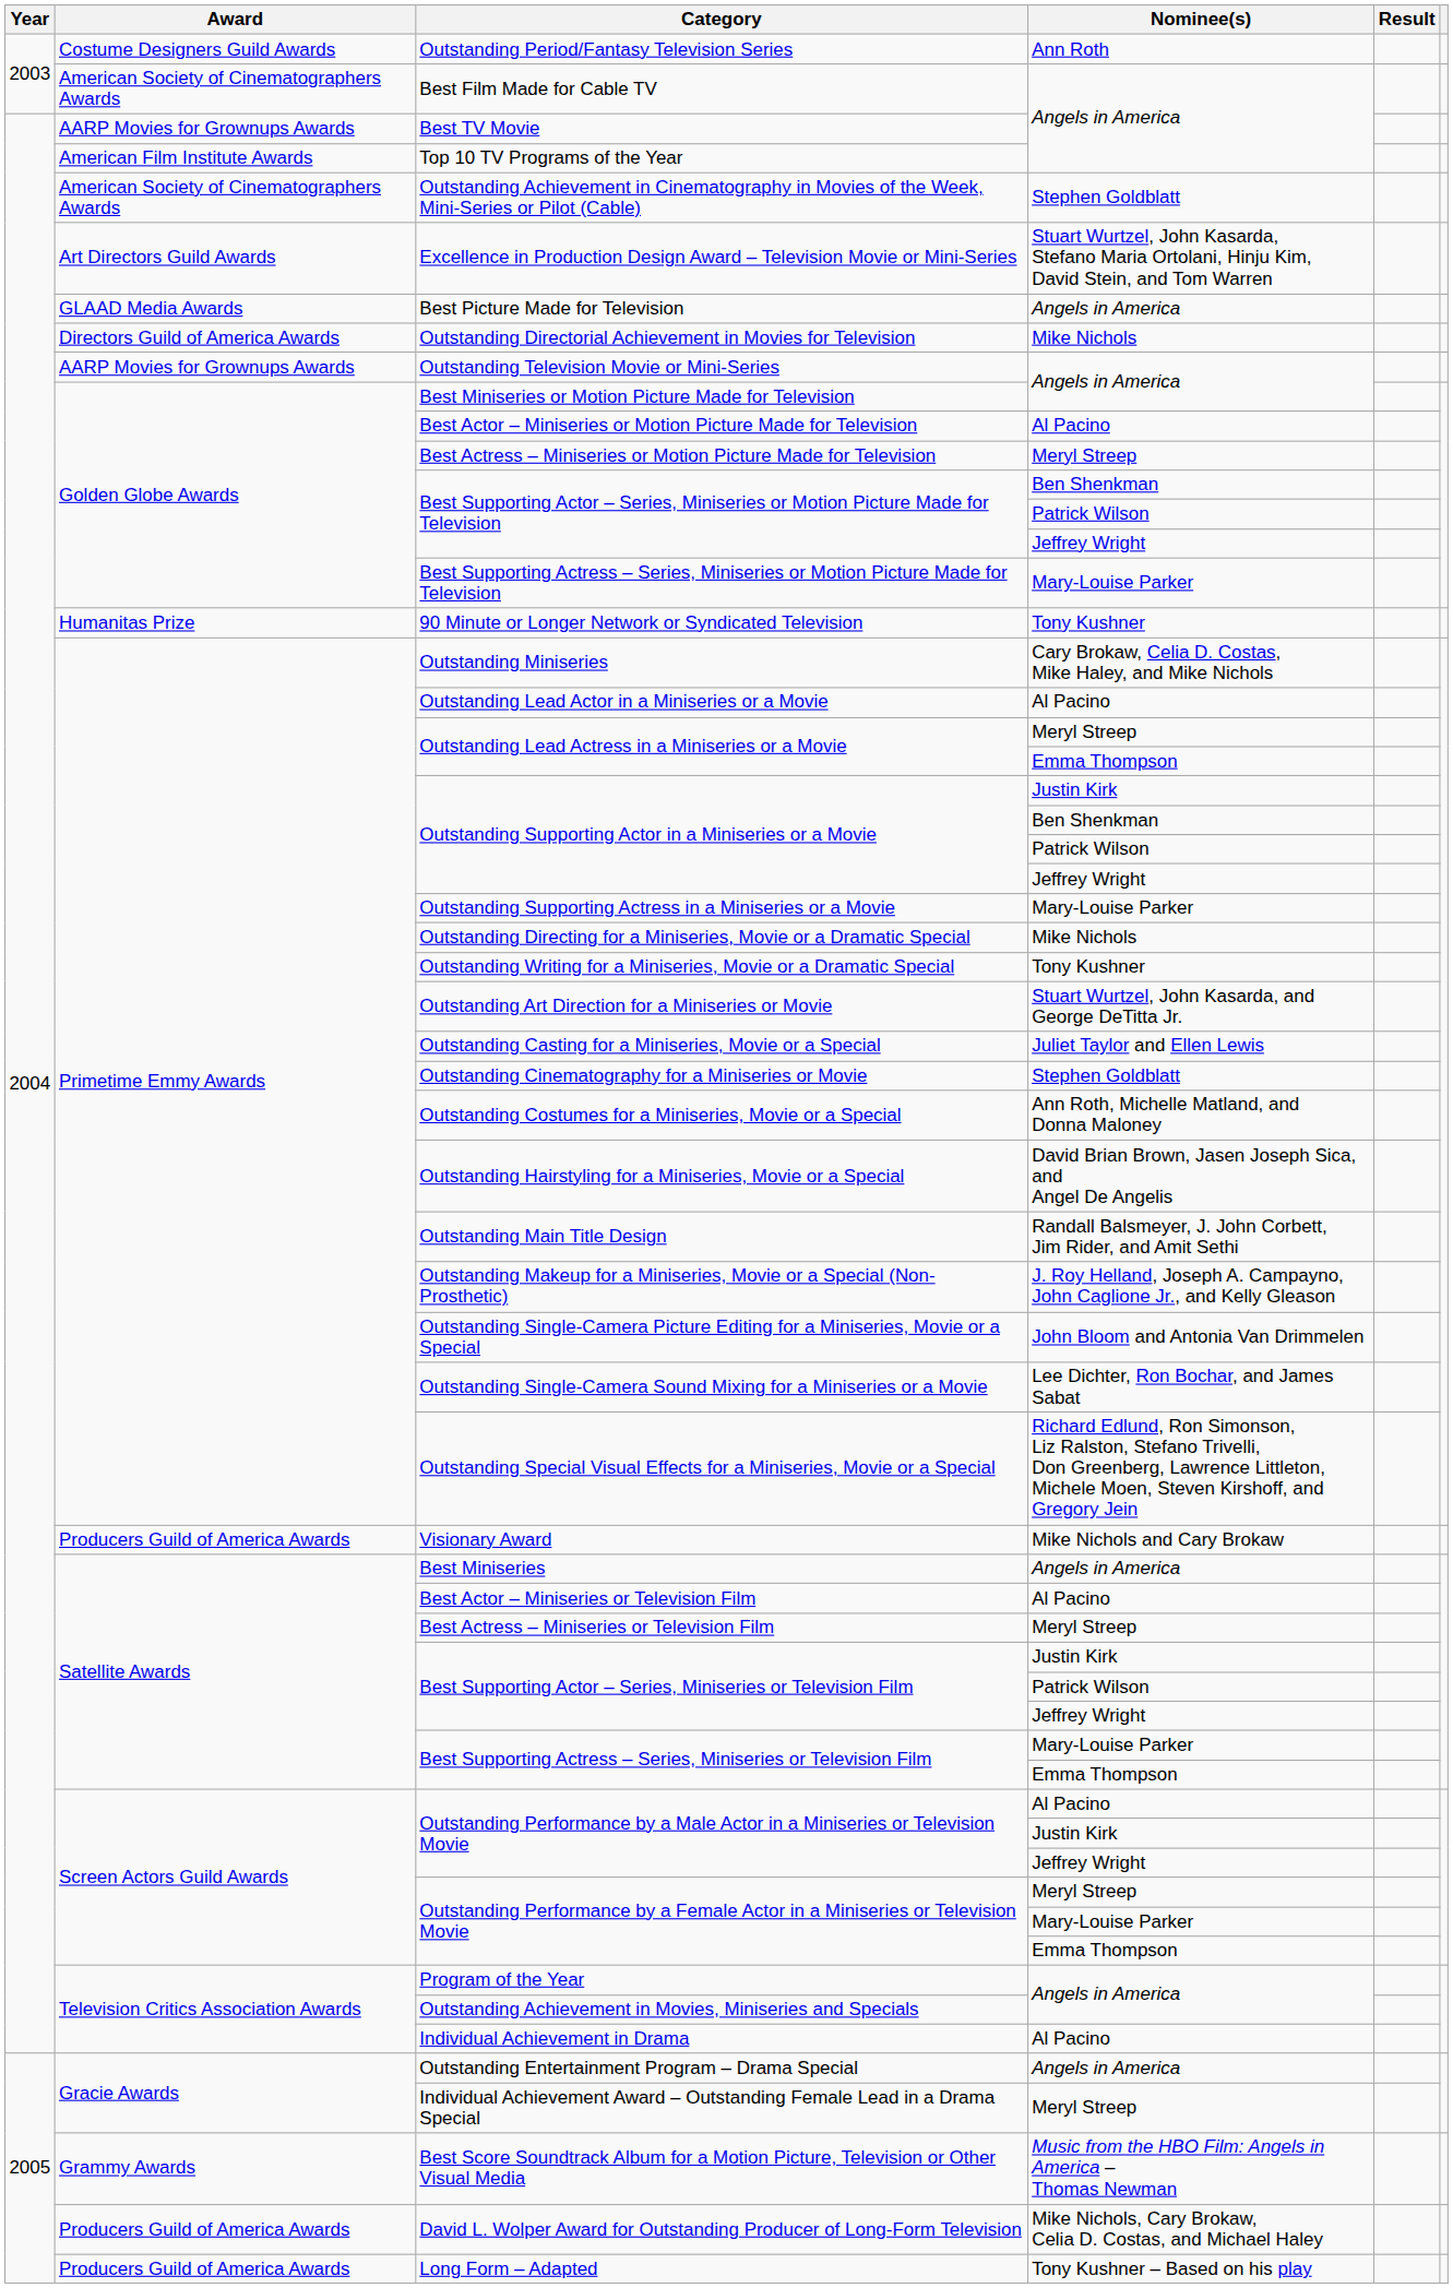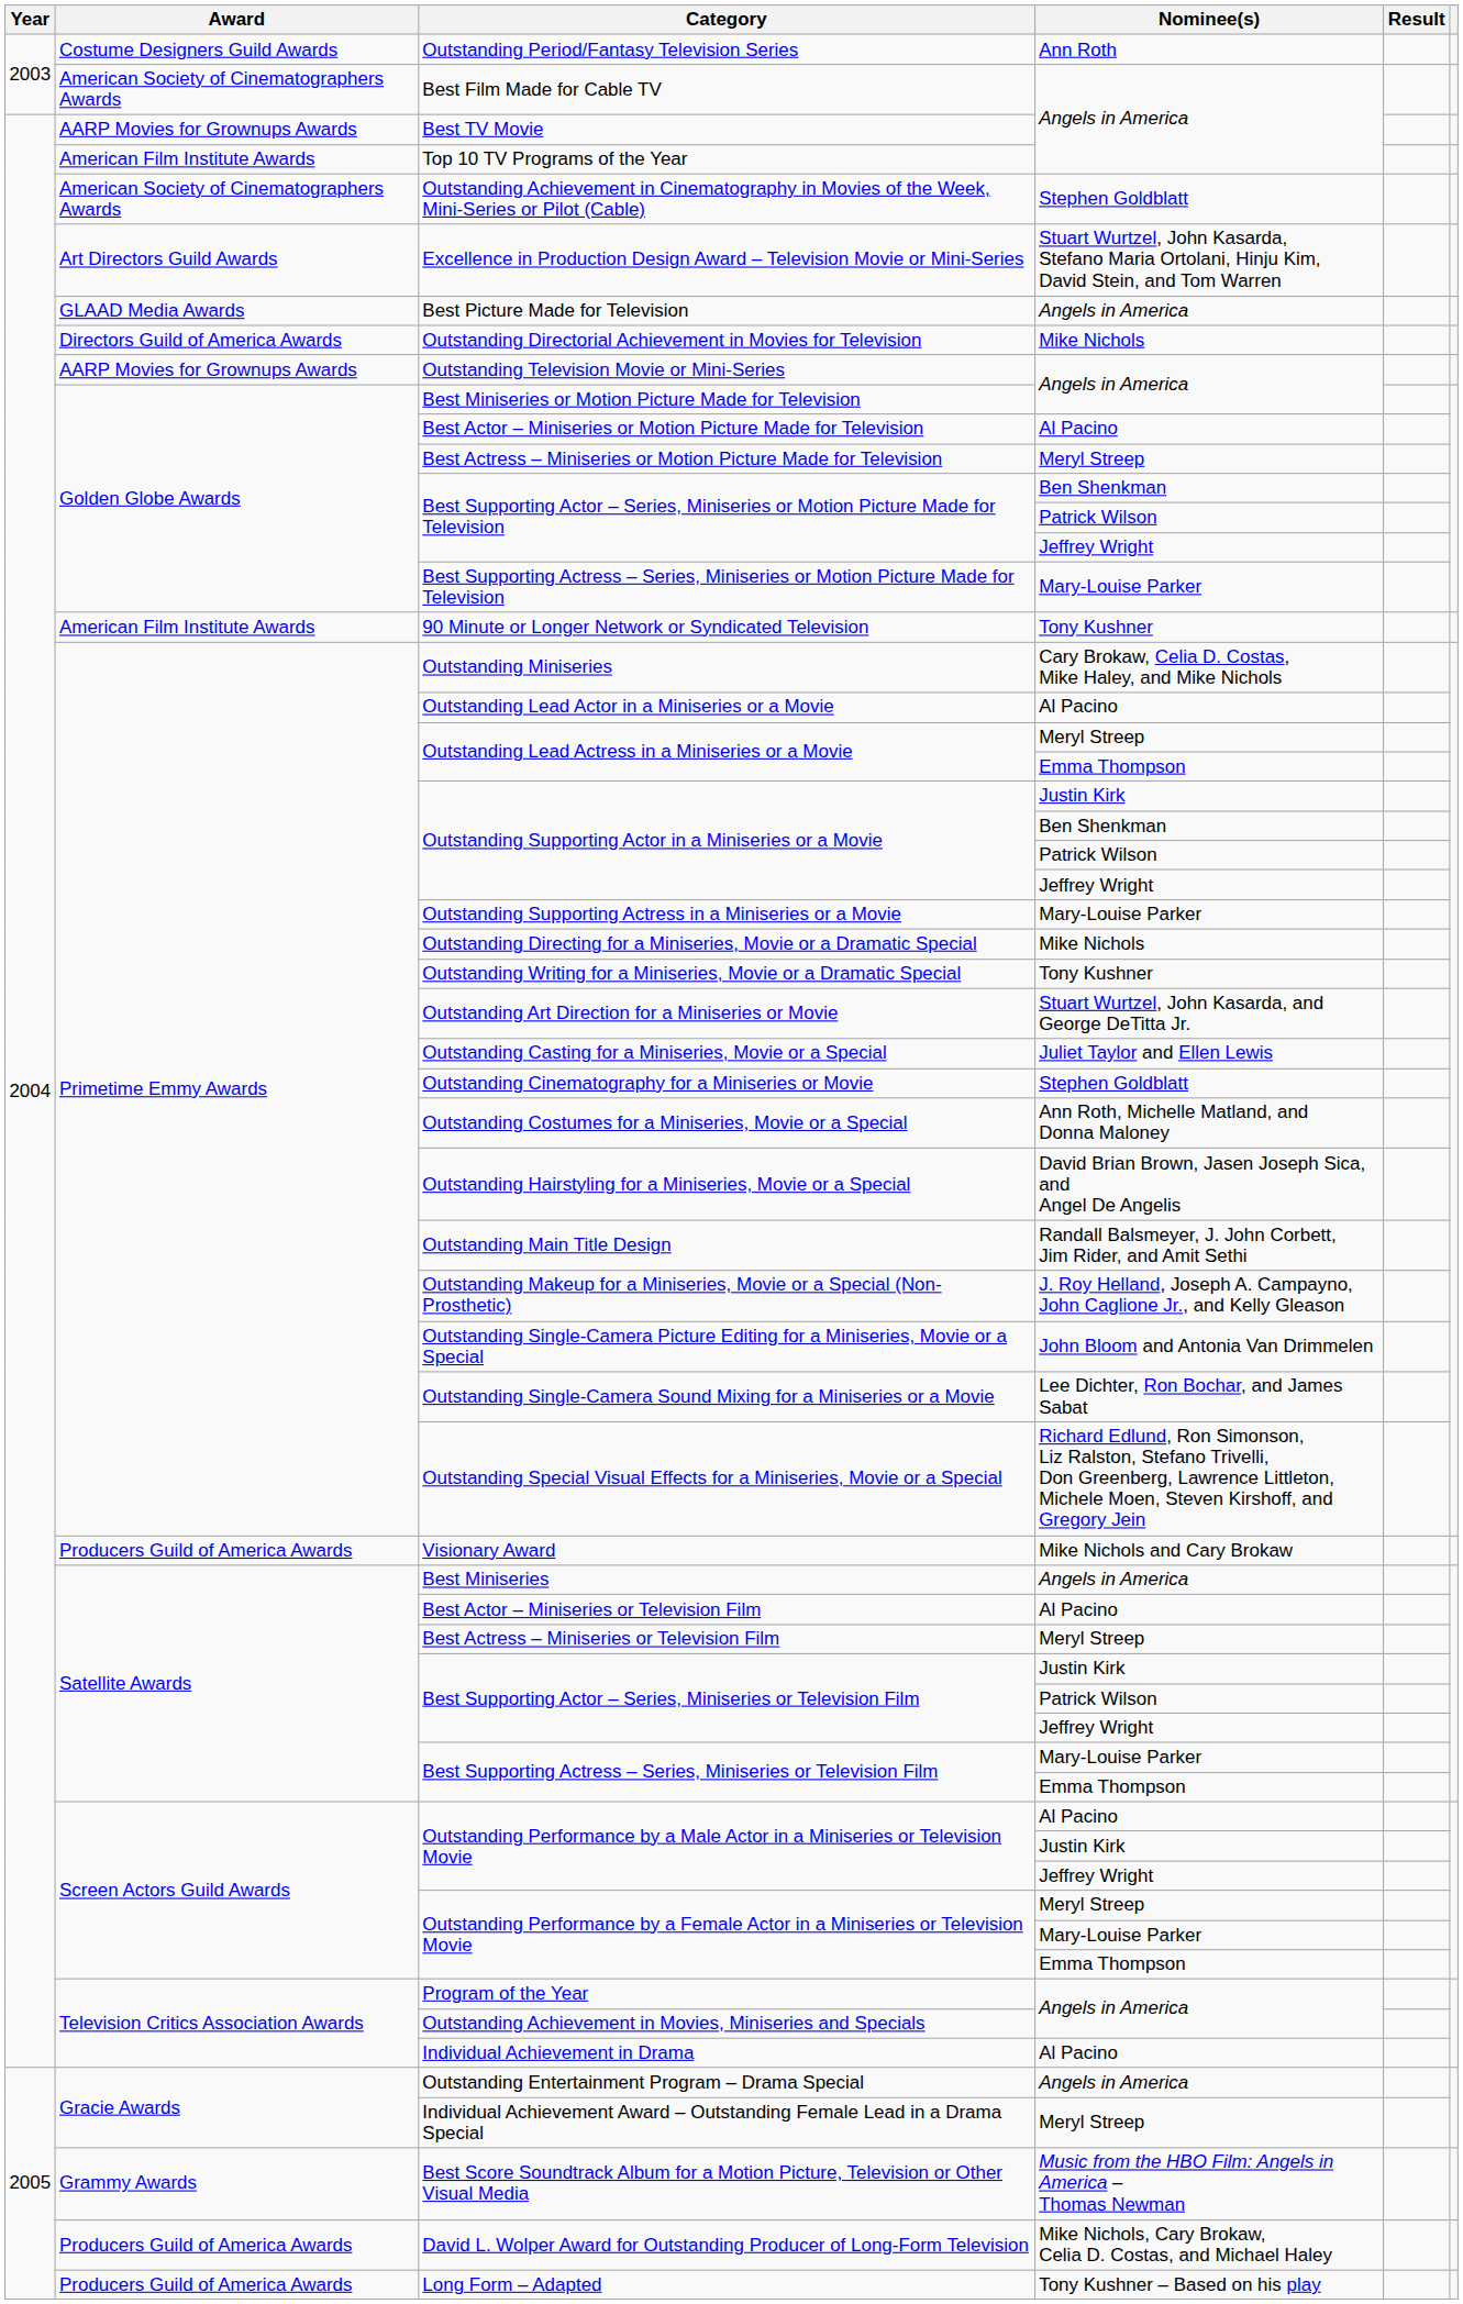 <table class="wikitable sortable">
 <tr>
 <th scope="col">Year</th>
 <th scope="col">Award</th>
 <th scope="col">Category</th>
 <th scope="col">Nominee(s)</th>
 <th scope="col">Result</th>
 <th scope="col" class="unsortable"></th>
 </tr>
 <tr>
 <td align="center" rowspan="2">2003</td>
 <td><a href='#'>Costume Designers Guild Awards</a></td>
 <td><a href='#'>Outstanding Period/Fantasy Television Series</a></td>
 <td><a href='#'>Ann Roth</a></td>
 <td></td>
 <td style="text-align:center;"></td>
 </tr>
 <tr>
 <td><a href='#'>American Society of Cinematographers Awards</a></td>
 <td>Best Film Made for Cable TV</td>
 <td rowspan="3"><em>Angels in America</em></td>
 <td></td>
 <td style="text-align:center;"><br></td>
 </tr>
 <tr>
 <td align="center" rowspan="54">2004</td>
 <td><a href='#'>AARP Movies for Grownups Awards</a></td>
 <td><a href='#'>Best TV Movie</a></td>
 <td></td>
 <td style="text-align:center;"></td>
 </tr>
 <tr>
 <td><a href='#'>American Film Institute Awards</a></td>
 <td>Top 10 TV Programs of the Year</td>
 <td></td>
 <td style="text-align:center;"></td>
 </tr>
 <tr>
 <td><a href='#'>American Society of Cinematographers Awards</a></td>
 <td><a href='#'>Outstanding Achievement in Cinematography in Movies of the Week, <br> Mini-Series or Pilot (Cable)</a></td>
 <td><a href='#'>Stephen Goldblatt</a></td>
 <td></td>
 <td style="text-align:center;"><br></td>
 </tr>
 <tr>
 <td><a href='#'>Art Directors Guild Awards</a></td>
 <td><a href='#'>Excellence in Production Design Award – Television Movie or Mini-Series</a></td>
 <td><a href='#'>Stuart Wurtzel</a>, John Kasarda, <br> Stefano Maria Ortolani, Hinju Kim, <br> David Stein, and Tom Warren</td>
 <td></td>
 <td style="text-align:center;"></td>
 </tr>
 <tr>
 <td><a href='#'>GLAAD Media Awards</a></td>
 <td>Best Picture Made for Television</td>
 <td><em>Angels in America</em></td>
 <td></td>
 <td style="text-align:center;"></td>
 </tr>
 <tr>
 <td><a href='#'>Directors Guild of America Awards</a></td>
 <td><a href='#'>Outstanding Directorial Achievement in Movies for Television</a></td>
 <td><a href='#'>Mike Nichols</a></td>
 <td></td>
 <td style="text-align:center;"></td>
 </tr>
 <tr>
 <td><a href='#'>AARP Movies for Grownups Awards</a></td>
 <td><a href='#'>Outstanding Television Movie or Mini-Series</a></td>
 <td rowspan="2"><em>Angels in America</em></td>
 <td></td>
 <td style="text-align:center;"></td>
 </tr>
 <tr>
 <td rowspan="7"><a href='#'>Golden Globe Awards</a></td>
 <td><a href='#'>Best Miniseries or Motion Picture Made for Television</a></td>
 <td></td>
 <td rowspan="7" style="text-align:center;"><br></td>
 </tr>
 <tr>
 <td><a href='#'>Best Actor – Miniseries or Motion Picture Made for Television</a></td>
 <td><a href='#'>Al Pacino</a></td>
 <td></td>
 </tr>
 <tr>
 <td><a href='#'>Best Actress – Miniseries or Motion Picture Made for Television</a></td>
 <td><a href='#'>Meryl Streep</a></td>
 <td></td>
 </tr>
 <tr>
 <td rowspan="3"><a href='#'>Best Supporting Actor – Series, Miniseries or Motion Picture Made for Television</a></td>
 <td><a href='#'>Ben Shenkman</a></td>
 <td></td>
 </tr>
 <tr>
 <td><a href='#'>Patrick Wilson</a></td>
 <td></td>
 </tr>
 <tr>
 <td><a href='#'>Jeffrey Wright</a></td>
 <td></td>
 </tr>
 <tr>
 <td><a href='#'>Best Supporting Actress – Series, Miniseries or Motion Picture Made for Television</a></td>
 <td><a href='#'>Mary-Louise Parker</a></td>
 <td></td>
 </tr>
 <tr>
-<td><a href='#'>Humanitas Prize</a></td>
+<td><a href='#'>American Film Institute Awards</a></td>
 <td><a href='#'>90 Minute or Longer Network or Syndicated Television</a></td>
 <td><a href='#'>Tony Kushner</a></td>
 <td></td>
 <td style="text-align:center;"></td>
 </tr>
 <tr>
 <td rowspan="21"><a href='#'>Primetime Emmy Awards</a></td>
 <td><a href='#'>Outstanding Miniseries</a></td>
 <td>Cary Brokaw, <a href='#'>Celia D. Costas</a>, <br> Mike Haley, and Mike Nichols</td>
 <td></td>
 <td rowspan="21" style="text-align: center;"><br></td>
 </tr>
 <tr>
 <td><a href='#'>Outstanding Lead Actor in a Miniseries or a Movie</a></td>
 <td>Al Pacino</td>
 <td></td>
 </tr>
 <tr>
 <td rowspan="2"><a href='#'>Outstanding Lead Actress in a Miniseries or a Movie</a></td>
 <td>Meryl Streep</td>
 <td></td>
 </tr>
 <tr>
 <td><a href='#'>Emma Thompson</a></td>
 <td></td>
 </tr>
 <tr>
 <td rowspan="4"><a href='#'>Outstanding Supporting Actor in a Miniseries or a Movie</a></td>
 <td><a href='#'>Justin Kirk</a></td>
 <td></td>
 </tr>
 <tr>
 <td>Ben Shenkman</td>
 <td></td>
 </tr>
 <tr>
 <td>Patrick Wilson</td>
 <td></td>
 </tr>
 <tr>
 <td>Jeffrey Wright</td>
 <td></td>
 </tr>
 <tr>
 <td><a href='#'>Outstanding Supporting Actress in a Miniseries or a Movie</a></td>
 <td>Mary-Louise Parker</td>
 <td></td>
 </tr>
 <tr>
 <td><a href='#'>Outstanding Directing for a Miniseries, Movie or a Dramatic Special</a></td>
 <td>Mike Nichols</td>
 <td></td>
 </tr>
 <tr>
 <td><a href='#'>Outstanding Writing for a Miniseries, Movie or a Dramatic Special</a></td>
 <td>Tony Kushner</td>
 <td></td>
 </tr>
 <tr>
 <td><a href='#'>Outstanding Art Direction for a Miniseries or Movie</a></td>
 <td><a href='#'>Stuart Wurtzel</a>, John Kasarda, and <br> George DeTitta Jr.</td>
 <td></td>
 </tr>
 <tr>
 <td><a href='#'>Outstanding Casting for a Miniseries, Movie or a Special</a></td>
 <td><a href='#'>Juliet Taylor</a> and <a href='#'>Ellen Lewis</a></td>
 <td></td>
 </tr>
 <tr>
 <td><a href='#'>Outstanding Cinematography for a Miniseries or Movie</a></td>
 <td><a href='#'>Stephen Goldblatt</a> </td>
 <td></td>
 </tr>
 <tr>
 <td><a href='#'>Outstanding Costumes for a Miniseries, Movie or a Special</a></td>
 <td>Ann Roth, Michelle Matland, and <br> Donna Maloney </td>
 <td></td>
 </tr>
 <tr>
 <td><a href='#'>Outstanding Hairstyling for a Miniseries, Movie or a Special</a></td>
 <td>David Brian Brown, Jasen Joseph Sica, and <br> Angel De Angelis</td>
 <td></td>
 </tr>
 <tr>
 <td><a href='#'>Outstanding Main Title Design</a></td>
 <td>Randall Balsmeyer, J. John Corbett, <br> Jim Rider, and Amit Sethi</td>
 <td></td>
 </tr>
 <tr>
 <td><a href='#'>Outstanding Makeup for a Miniseries, Movie or a Special (Non-Prosthetic)</a></td>
 <td><a href='#'>J. Roy Helland</a>, Joseph A. Campayno, <br> <a href='#'>John Caglione Jr.</a>, and Kelly Gleason</td>
 <td></td>
 </tr>
 <tr>
 <td><a href='#'>Outstanding Single-Camera Picture Editing for a Miniseries, Movie or a Special</a></td>
 <td><a href='#'>John Bloom</a> and Antonia Van Drimmelen <br> </td>
 <td></td>
 </tr>
 <tr>
 <td><a href='#'>Outstanding Single-Camera Sound Mixing for a Miniseries or a Movie</a></td>
 <td>Lee Dichter, <a href='#'>Ron Bochar</a>, and James Sabat <br> </td>
 <td></td>
 </tr>
 <tr>
 <td><a href='#'>Outstanding Special Visual Effects for a Miniseries, Movie or a Special</a></td>
 <td><a href='#'>Richard Edlund</a>, Ron Simonson, <br> Liz Ralston, Stefano Trivelli, <br> Don Greenberg, Lawrence Littleton, <br> Michele Moen, Steven Kirshoff, and <br> <a href='#'>Gregory Jein</a></td>
 <td></td>
 </tr>
 <tr>
 <td><a href='#'>Producers Guild of America Awards</a></td>
 <td><a href='#'>Visionary Award</a></td>
 <td>Mike Nichols and Cary Brokaw</td>
 <td></td>
 <td style="text-align:center;"></td>
 </tr>
 <tr>
 <td rowspan="8"><a href='#'>Satellite Awards</a></td>
 <td><a href='#'>Best Miniseries</a></td>
 <td><em>Angels in America</em></td>
 <td></td>
 <td rowspan="8" style="text-align:center;"></td>
 </tr>
 <tr>
 <td><a href='#'>Best Actor – Miniseries or Television Film</a></td>
 <td>Al Pacino</td>
 <td></td>
 </tr>
 <tr>
 <td><a href='#'>Best Actress – Miniseries or Television Film</a></td>
 <td>Meryl Streep</td>
 <td></td>
 </tr>
 <tr>
 <td rowspan="3"><a href='#'>Best Supporting Actor – Series, Miniseries or Television Film</a></td>
 <td>Justin Kirk</td>
 <td></td>
 </tr>
 <tr>
 <td>Patrick Wilson</td>
 <td></td>
 </tr>
 <tr>
 <td>Jeffrey Wright</td>
 <td></td>
 </tr>
 <tr>
 <td rowspan="2"><a href='#'>Best Supporting Actress – Series, Miniseries or Television Film</a></td>
 <td>Mary-Louise Parker</td>
 <td></td>
 </tr>
 <tr>
 <td>Emma Thompson</td>
 <td></td>
 </tr>
 <tr>
 <td rowspan="6"><a href='#'>Screen Actors Guild Awards</a></td>
 <td rowspan="3"><a href='#'>Outstanding Performance by a Male Actor in a Miniseries or Television Movie</a></td>
 <td>Al Pacino</td>
 <td></td>
 <td rowspan="6" style="text-align:center;"></td>
 </tr>
 <tr>
 <td>Justin Kirk</td>
 <td></td>
 </tr>
 <tr>
 <td>Jeffrey Wright</td>
 <td></td>
 </tr>
 <tr>
 <td rowspan="3"><a href='#'>Outstanding Performance by a Female Actor in a Miniseries or Television Movie</a></td>
 <td>Meryl Streep</td>
 <td></td>
 </tr>
 <tr>
 <td>Mary-Louise Parker</td>
 <td></td>
 </tr>
 <tr>
 <td>Emma Thompson</td>
 <td></td>
 </tr>
 <tr>
 <td rowspan="3"><a href='#'>Television Critics Association Awards</a></td>
 <td><a href='#'>Program of the Year</a></td>
 <td rowspan="2"><em>Angels in America</em></td>
 <td></td>
 <td rowspan="3" style="text-align:center;"><br></td>
 </tr>
 <tr>
 <td><a href='#'>Outstanding Achievement in Movies, Miniseries and Specials</a></td>
 <td></td>
 </tr>
 <tr>
 <td><a href='#'>Individual Achievement in Drama</a></td>
 <td>Al Pacino</td>
 <td></td>
 </tr>
 <tr>
 <td align="center" rowspan="5">2005</td>
 <td rowspan="2"><a href='#'>Gracie Awards</a></td>
 <td>Outstanding Entertainment Program – Drama Special</td>
 <td><em>Angels in America</em></td>
 <td></td>
 <td rowspan="2" style="text-align:center;"></td>
 </tr>
 <tr>
 <td>Individual Achievement Award – Outstanding Female Lead in a Drama Special</td>
 <td>Meryl Streep</td>
 <td></td>
 </tr>
 <tr>
 <td><a href='#'>Grammy Awards</a></td>
 <td><a href='#'>Best Score Soundtrack Album for a Motion Picture, Television or Other Visual Media</a></td>
 <td><em><a href='#'>Music from the HBO Film: Angels in America</a></em> – <br> <a href='#'>Thomas Newman</a></td>
 <td></td>
 <td style="text-align:center;"></td>
 </tr>
 <tr>
 <td><a href='#'>Producers Guild of America Awards</a></td>
 <td><a href='#'>David L. Wolper Award for Outstanding Producer of Long-Form Television</a></td>
 <td>Mike Nichols, Cary Brokaw, <br> Celia D. Costas, and Michael Haley</td>
 <td></td>
 <td style="text-align:center;"></td>
 </tr>
 <tr>
 <td><a href='#'>Producers Guild of America Awards</a></td>
 <td><a href='#'>Long Form – Adapted</a></td>
 <td>Tony Kushner – Based on his <a href='#'>play</a></td>
 <td></td>
 <td style="text-align:center;"></td>
 </tr>
 <tr>
 </tr>
 </table>
